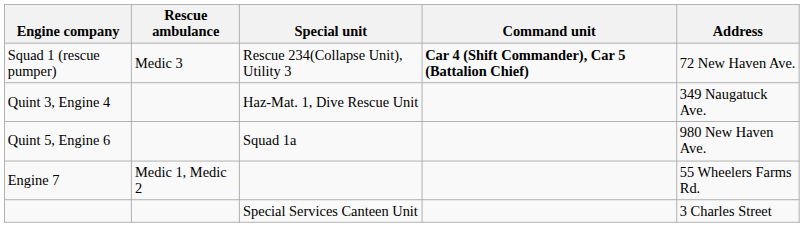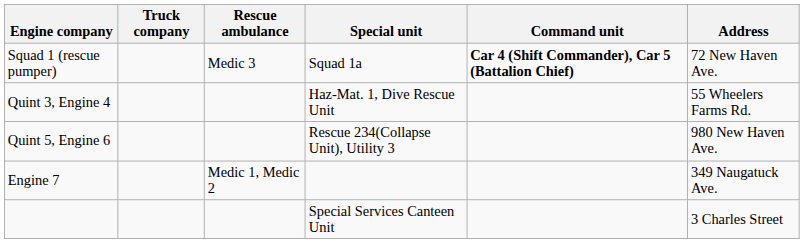 <table class="wikitable" style="margin-left: auto; margin-right: auto; border: none">
 <tr valign="bottom">
 <th>Engine company</th>
+<th>Truck company</th>
 <th>Rescue ambulance</th>
 <th>Special unit</th>
 <th>Command unit</th>
 <th>Address</th>
 </tr>
 <tr>
 <td>Squad 1 (rescue pumper)</td>
+<td></td>
 <td>Medic 3</td>
-<td>Rescue 234(Collapse Unit), Utility 3</td>
+<td>Squad 1a</td>
 <td><strong>Car 4 (Shift Commander), Car 5 (Battalion Chief)</strong></td>
 <td>72 New Haven Ave.</td>
 </tr>
 <tr>
 <td>Quint 3, Engine 4</td>
 <td></td>
+<td></td>
 <td>Haz-Mat. 1, Dive Rescue Unit</td>
 <td></td>
-<td>349 Naugatuck Ave.</td>
+<td>55 Wheelers Farms Rd.</td>
 </tr>
 <tr>
 <td>Quint 5, Engine 6</td>
 <td></td>
-<td>Squad 1a</td>
+<td></td>
+<td>Rescue 234(Collapse Unit), Utility 3</td>
 <td></td>
 <td>980 New Haven Ave.</td>
 </tr>
 <tr>
 <td>Engine 7</td>
+<td></td>
 <td>Medic 1, Medic 2</td>
 <td></td>
 <td></td>
-<td>55 Wheelers Farms Rd.</td>
+<td>349 Naugatuck Ave.</td>
 </tr>
 <tr>
+<td></td>
 <td></td>
 <td></td>
 <td>Special Services Canteen Unit</td>
 <td></td>
 <td>3 Charles Street</td>
 </tr>
 </table>
